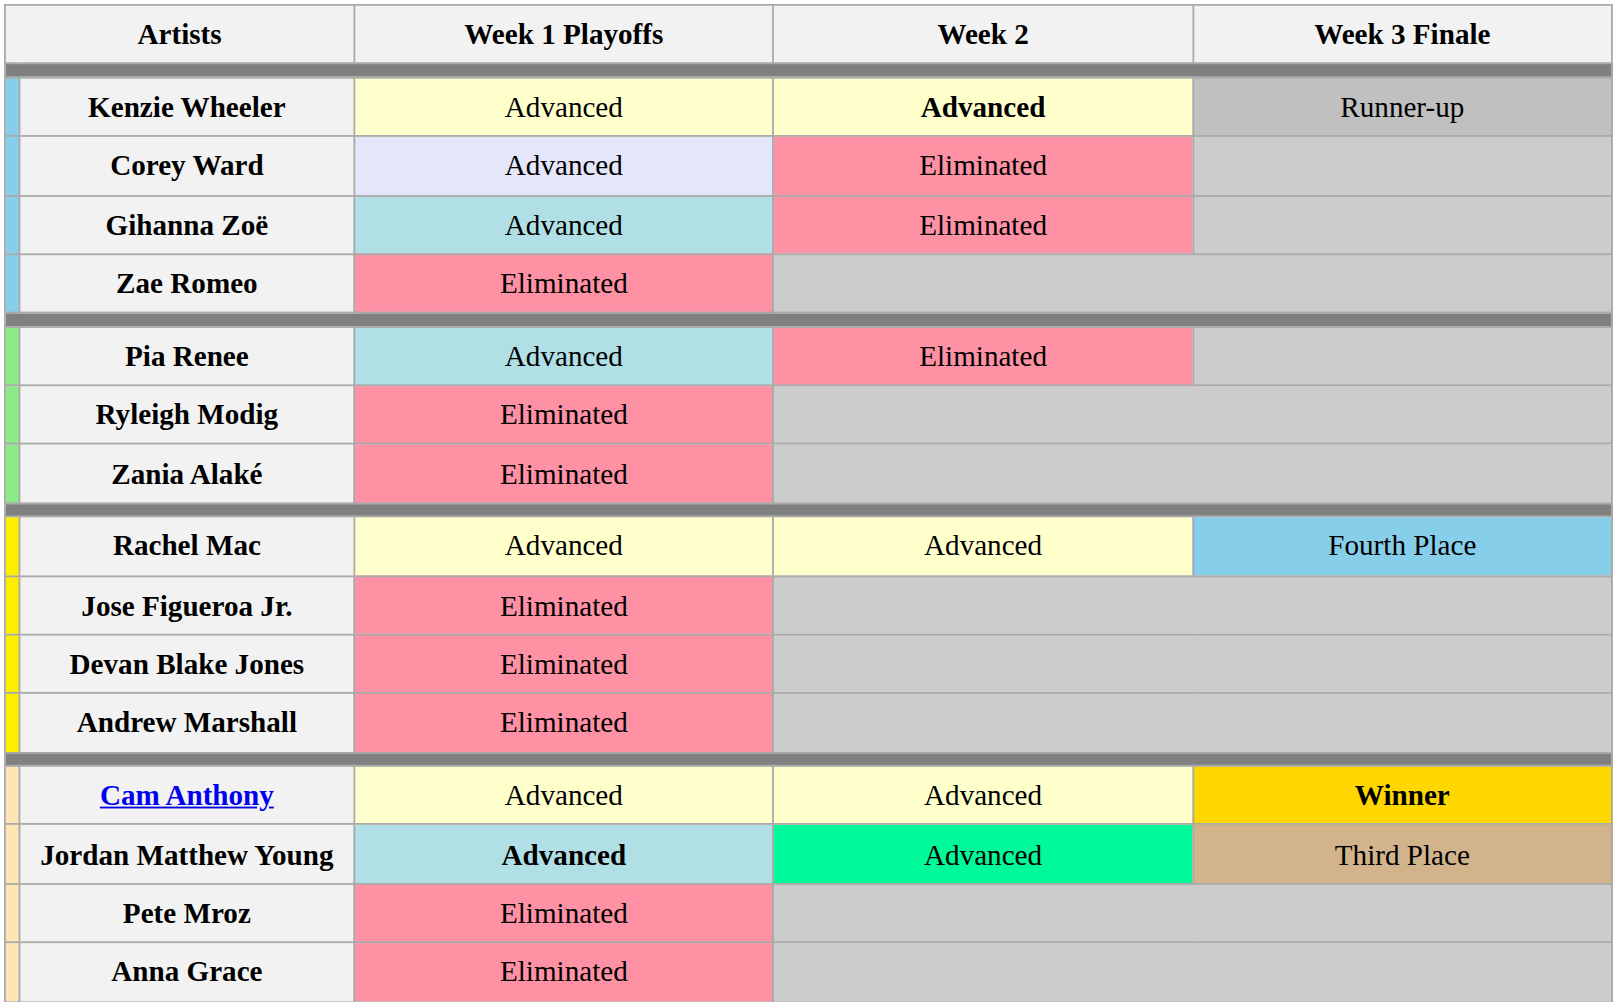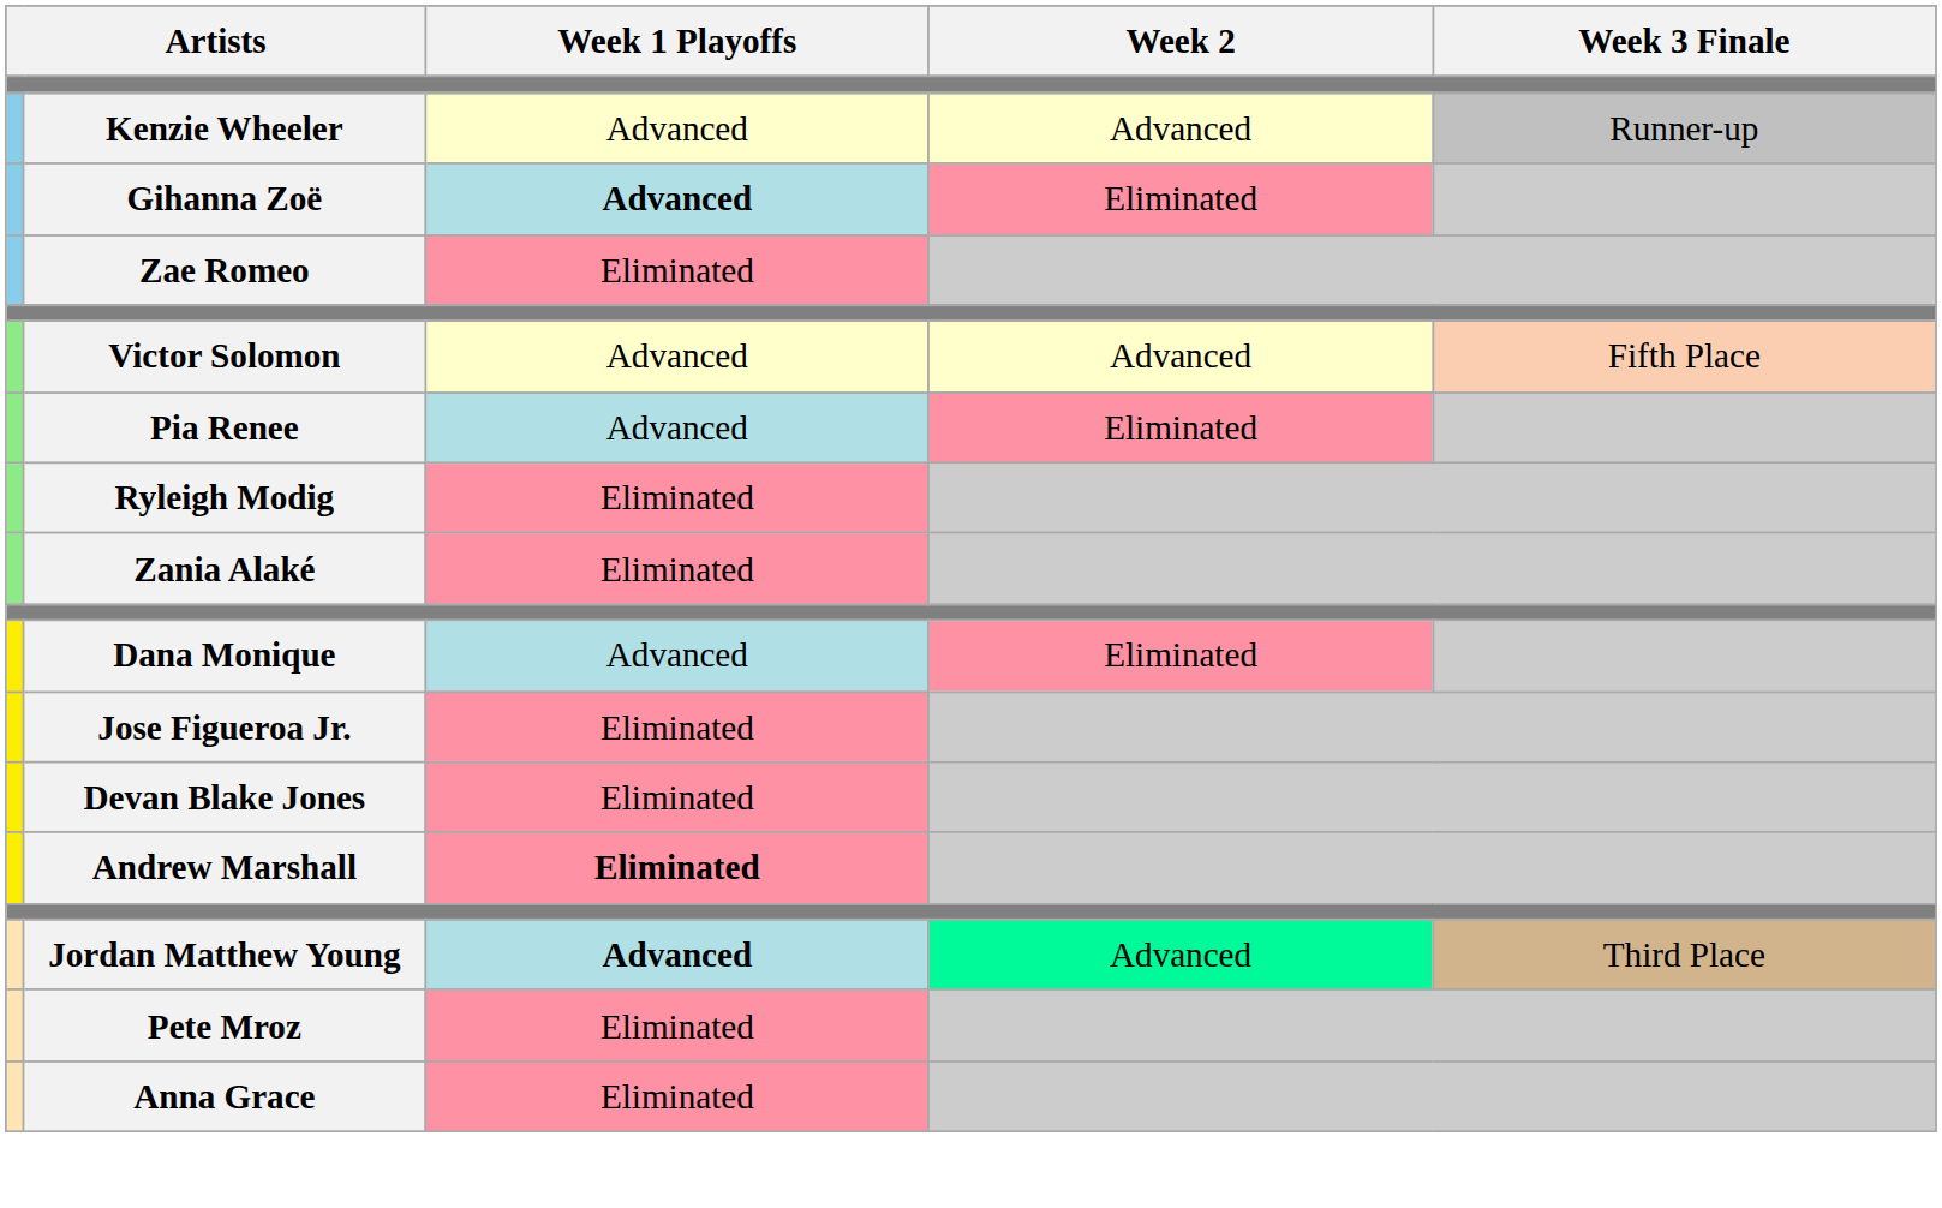 <table class="wikitable" style="text-align:center; line-height:25px; width:100%">
 <tr>
 <th colspan="2" width="20%">Artists</th>
 <th style="width:24%">Week 1 Playoffs</th>
 <th style="width:24%">Week 2</th>
 <th style="width:24%">Week 3 Finale</th>
 </tr>
 <tr>
 <th colspan="5" style="background:gray"></th>
 </tr>
 <tr>
 <th style="background:#87ceeb"></th>
 <th scope="row">Kenzie Wheeler</th>
 <td style="background:#FFFFCC">Advanced</td>
-<td style="background:#FFFFCC"><strong>Advanced</strong></td>
+<td style="background:#FFFFCC">Advanced</td>
 <td style="background: silver">Runner-up</td>
 </tr>
 <tr>
 <th style="background:#87ceeb"></th>
-<th scope="row">Corey Ward</th>
-<td style="background:lavender">Advanced</td>
-<td style="background:#FF91A4">Eliminated</td>
-<td style="background:#ccc"></td>
-</tr>
-<tr>
-<th style="background:#87ceeb"></th>
 <th scope="row">Gihanna Zoë</th>
-<td style="background:#B0E0E6">Advanced</td>
+<td style="background:#B0E0E6"><strong>Advanced</strong></td>
 <td style="background:#FF91A4">Eliminated</td>
 <td style="background:#ccc"></td>
 </tr>
 <tr>
 <th style="background:#87ceeb"></th>
 <th scope="row">Zae Romeo</th>
 <td style="background:#FF91A4">Eliminated</td>
 <td colspan="2" style="background:#ccc"></td>
 </tr>
 <tr>
 <th colspan="5" style="background:gray"></th>
+</tr>
+<tr>
+<th style="background:#8deb87"></th>
+<th scope="row">Victor Solomon</th>
+<td style="background:#FFFFCC">Advanced</td>
+<td style="background:#FFFFCC">Advanced</td>
+<td style="background:#fbceb1">Fifth Place</td>
 </tr>
 <tr>
 <th style="background:#8deb87"></th>
 <th scope="row">Pia Renee</th>
 <td style="background:#B0E0E6">Advanced</td>
 <td style="background:#FF91A4">Eliminated</td>
 <td style="background:#ccc"></td>
 </tr>
 <tr>
 <th style="background:#8deb87"></th>
 <th scope="row">Ryleigh Modig</th>
 <td style="background:#FF91A4">Eliminated</td>
 <td colspan="2" style="background:#ccc"></td>
 </tr>
 <tr>
 <th style="background:#8deb87"></th>
 <th scope="row">Zania Alaké</th>
 <td style="background:#FF91A4">Eliminated</td>
 <td colspan="2" style="background:#ccc"></td>
 </tr>
 <tr>
 <th colspan="5" style="background:gray"></th>
 </tr>
 <tr>
 <th style="background:#FFED00"></th>
-<th scope="row">Rachel Mac</th>
-<td style="background:#FFFFCC">Advanced</td>
-<td style="background:#FFFFCC">Advanced</td>
-<td style="background: skyblue">Fourth Place</td>
+<th scope="row">Dana Monique</th>
+<td style="background:#B0E0E6">Advanced</td>
+<td style="background:#FF91A4">Eliminated</td>
+<td style="background:#ccc"></td>
 </tr>
 <tr>
 <th style="background:#FFED00"></th>
 <th scope="row">Jose Figueroa Jr.</th>
 <td style="background:#FF91A4">Eliminated</td>
 <td colspan="2" style="background:#ccc"></td>
 </tr>
 <tr>
 <th style="background:#ffed00"></th>
 <th scope="row">Devan Blake Jones</th>
 <td style="background:#FF91A4">Eliminated</td>
 <td colspan="2" style="background:#ccc"></td>
 </tr>
 <tr>
 <th style="background:#FFED00"></th>
 <th scope="row">Andrew Marshall</th>
-<td style="background:#FF91A4">Eliminated</td>
+<td style="background:#FF91A4"><strong>Eliminated</strong></td>
 <td colspan="2" style="background:#ccc"></td>
 </tr>
 <tr>
 <th colspan="5" style="background:gray"></th>
-</tr>
-<tr>
-<th style="background:#ffe5b4"></th>
-<th scope="row"><a href='#'>Cam Anthony</a></th>
-<td style="background:#FFFFCC">Advanced</td>
-<td style="background:#FFFFCC">Advanced</td>
-<td style="background: gold"><strong>Winner</strong></td>
 </tr>
 <tr>
 <th style="background:#ffe5b4"></th>
 <th scope="row">Jordan Matthew Young</th>
 <td style="background:#B0E0E6"><strong>Advanced</strong></td>
 <td style="background:#00FA9A">Advanced</td>
 <td style="background: tan">Third Place</td>
 </tr>
 <tr>
 <th style="background:#ffe5b4"></th>
 <th scope="row">Pete Mroz</th>
 <td style="background:#FF91A4">Eliminated</td>
 <td colspan="2" style="background:#ccc"></td>
 </tr>
 <tr>
 <th style="background:#ffe5b4"></th>
 <th scope="row">Anna Grace</th>
 <td style="background:#FF91A4">Eliminated</td>
 <td colspan="2" style="background:#ccc"></td>
 </tr>
 </table>
